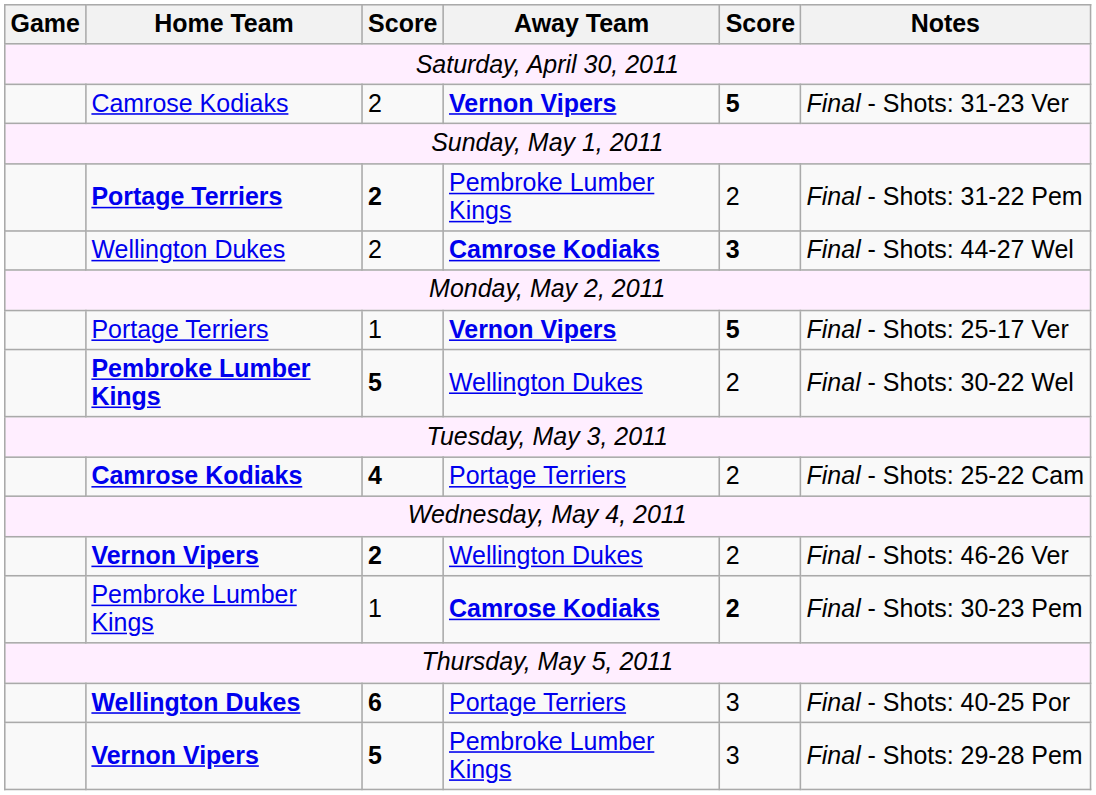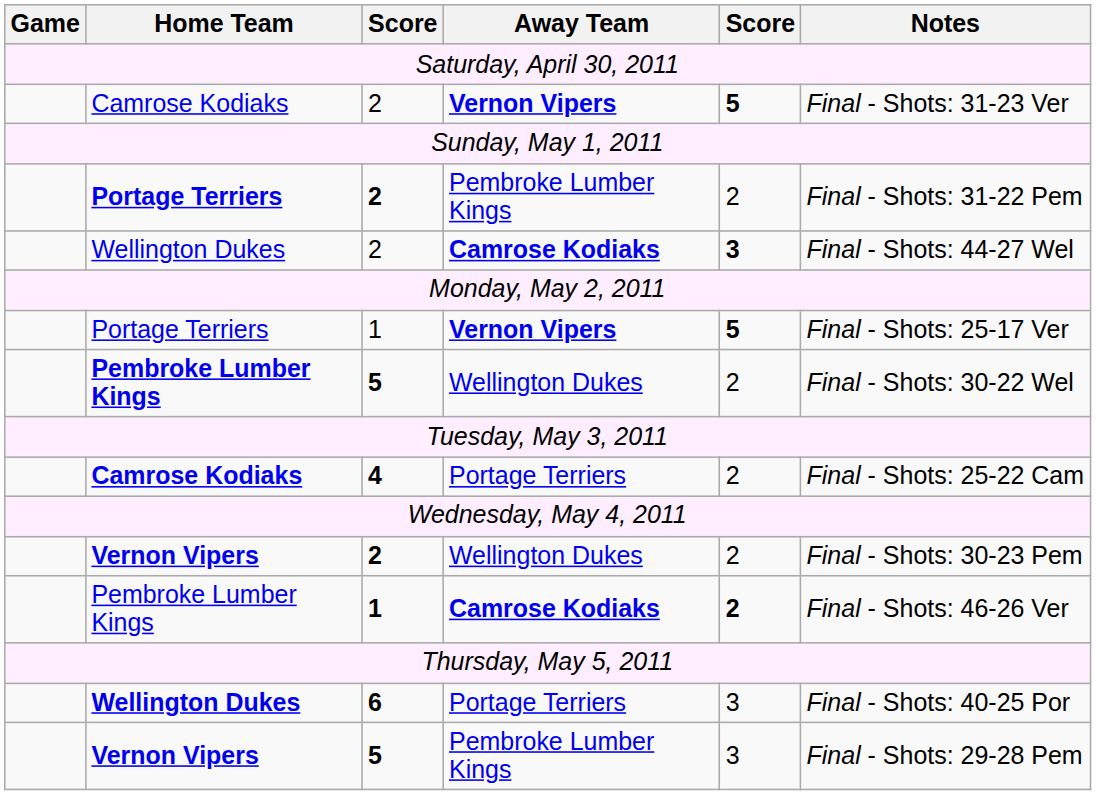 <table class="wikitable">
 <tr>
 <th>Game</th>
 <th width="170">Home Team</th>
 <th>Score</th>
 <th width="170">Away Team</th>
 <th>Score</th>
 <th>Notes</th>
 </tr>
 <tr align=center bgcolor="ffeeff">
 <td colspan="11"><em>Saturday, April 30, 2011</em></td>
 </tr>
 <tr>
 <td></td>
 <td><a href='#'>Camrose Kodiaks</a></td>
 <td>2</td>
 <td><strong><a href='#'>Vernon Vipers</a></strong></td>
 <td><strong>5</strong></td>
 <td><em>Final</em> - Shots: 31-23 Ver</td>
 </tr>
 <tr align=center bgcolor="ffeeff">
 <td colspan="11"><em>Sunday, May 1, 2011</em></td>
 </tr>
 <tr>
 <td></td>
 <td><strong><a href='#'>Portage Terriers</a></strong></td>
 <td><strong>2</strong></td>
 <td><a href='#'>Pembroke Lumber Kings</a></td>
 <td>2</td>
 <td><em>Final</em> - Shots: 31-22 Pem</td>
 </tr>
 <tr>
 <td></td>
 <td><a href='#'>Wellington Dukes</a></td>
 <td>2</td>
 <td><strong><a href='#'>Camrose Kodiaks</a></strong></td>
 <td><strong>3</strong></td>
 <td><em>Final</em> - Shots: 44-27 Wel</td>
 </tr>
 <tr align=center bgcolor="ffeeff">
 <td colspan="11"><em>Monday, May 2, 2011</em></td>
 </tr>
 <tr>
 <td></td>
 <td><a href='#'>Portage Terriers</a></td>
 <td>1</td>
 <td><strong><a href='#'>Vernon Vipers</a></strong></td>
 <td><strong>5</strong></td>
 <td><em>Final</em> - Shots: 25-17 Ver</td>
 </tr>
 <tr>
 <td></td>
 <td><strong><a href='#'>Pembroke Lumber Kings</a></strong></td>
 <td><strong>5</strong></td>
 <td><a href='#'>Wellington Dukes</a></td>
 <td>2</td>
 <td><em>Final</em> - Shots: 30-22 Wel</td>
 </tr>
 <tr align=center bgcolor="ffeeff">
 <td colspan="11"><em>Tuesday, May 3, 2011</em></td>
 </tr>
 <tr>
 <td></td>
 <td><strong><a href='#'>Camrose Kodiaks</a></strong></td>
 <td><strong>4</strong></td>
 <td><a href='#'>Portage Terriers</a></td>
 <td>2</td>
 <td><em>Final</em> - Shots: 25-22 Cam</td>
 </tr>
 <tr align=center bgcolor="ffeeff">
 <td colspan="11"><em>Wednesday, May 4, 2011</em></td>
 </tr>
 <tr>
 <td></td>
 <td><strong><a href='#'>Vernon Vipers</a></strong></td>
 <td><strong>2</strong></td>
 <td><a href='#'>Wellington Dukes</a></td>
 <td>2</td>
-<td><em>Final</em> - Shots: 46-26 Ver</td>
+<td><em>Final</em> - Shots: 30-23 Pem</td>
 </tr>
 <tr>
 <td></td>
 <td><a href='#'>Pembroke Lumber Kings</a></td>
-<td>1</td>
+<td><strong>1</strong></td>
 <td><strong><a href='#'>Camrose Kodiaks</a></strong></td>
 <td><strong>2</strong></td>
-<td><em>Final</em> - Shots: 30-23 Pem</td>
+<td><em>Final</em> - Shots: 46-26 Ver</td>
 </tr>
 <tr align=center bgcolor="ffeeff">
 <td colspan="11"><em>Thursday, May 5, 2011</em></td>
 </tr>
 <tr>
 <td></td>
 <td><strong><a href='#'>Wellington Dukes</a></strong></td>
 <td><strong>6</strong></td>
 <td><a href='#'>Portage Terriers</a></td>
 <td>3</td>
 <td><em>Final</em> - Shots: 40-25 Por</td>
 </tr>
 <tr>
 <td></td>
 <td><strong><a href='#'>Vernon Vipers</a></strong></td>
 <td><strong>5</strong></td>
 <td><a href='#'>Pembroke Lumber Kings</a></td>
 <td>3</td>
 <td><em>Final</em> - Shots: 29-28 Pem</td>
 </tr>
 </table>
